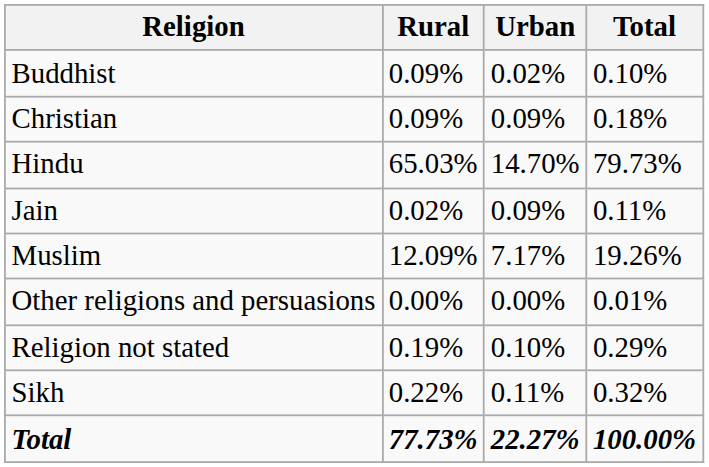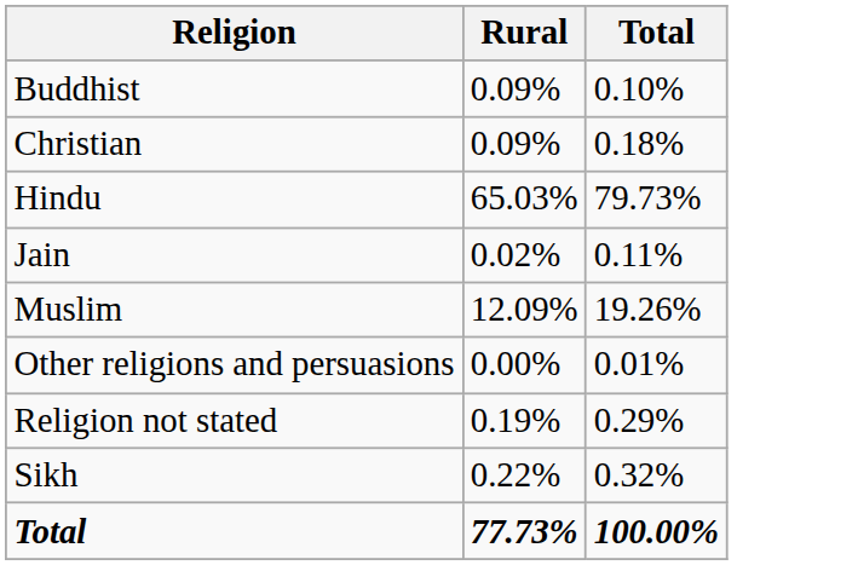 <table class="wikitable sortable">
 <tr>
 <th>Religion</th>
 <th>Rural</th>
-<th>Urban</th>
 <th>Total</th>
 </tr>
 <tr>
 <td>Buddhist</td>
 <td>0.09%</td>
-<td>0.02%</td>
 <td>0.10%</td>
 </tr>
 <tr>
 <td>Christian</td>
-<td>0.09%</td>
 <td>0.09%</td>
 <td>0.18%</td>
 </tr>
 <tr>
 <td>Hindu</td>
 <td>65.03%</td>
-<td>14.70%</td>
 <td>79.73%</td>
 </tr>
 <tr>
 <td>Jain</td>
 <td>0.02%</td>
-<td>0.09%</td>
 <td>0.11%</td>
 </tr>
 <tr>
 <td>Muslim</td>
 <td>12.09%</td>
-<td>7.17%</td>
 <td>19.26%</td>
 </tr>
 <tr>
 <td>Other religions and persuasions</td>
-<td>0.00%</td>
 <td>0.00%</td>
 <td>0.01%</td>
 </tr>
 <tr>
 <td>Religion not stated</td>
 <td>0.19%</td>
-<td>0.10%</td>
 <td>0.29%</td>
 </tr>
 <tr>
 <td>Sikh</td>
 <td>0.22%</td>
-<td>0.11%</td>
 <td>0.32%</td>
 </tr>
 <tr class="sortbottom">
 <td><strong><em>Total</em></strong></td>
 <td><strong><em>77.73%</em></strong></td>
-<td><strong><em>22.27%</em></strong></td>
 <td><strong><em>100.00%</em></strong></td>
 </tr>
 </table>
